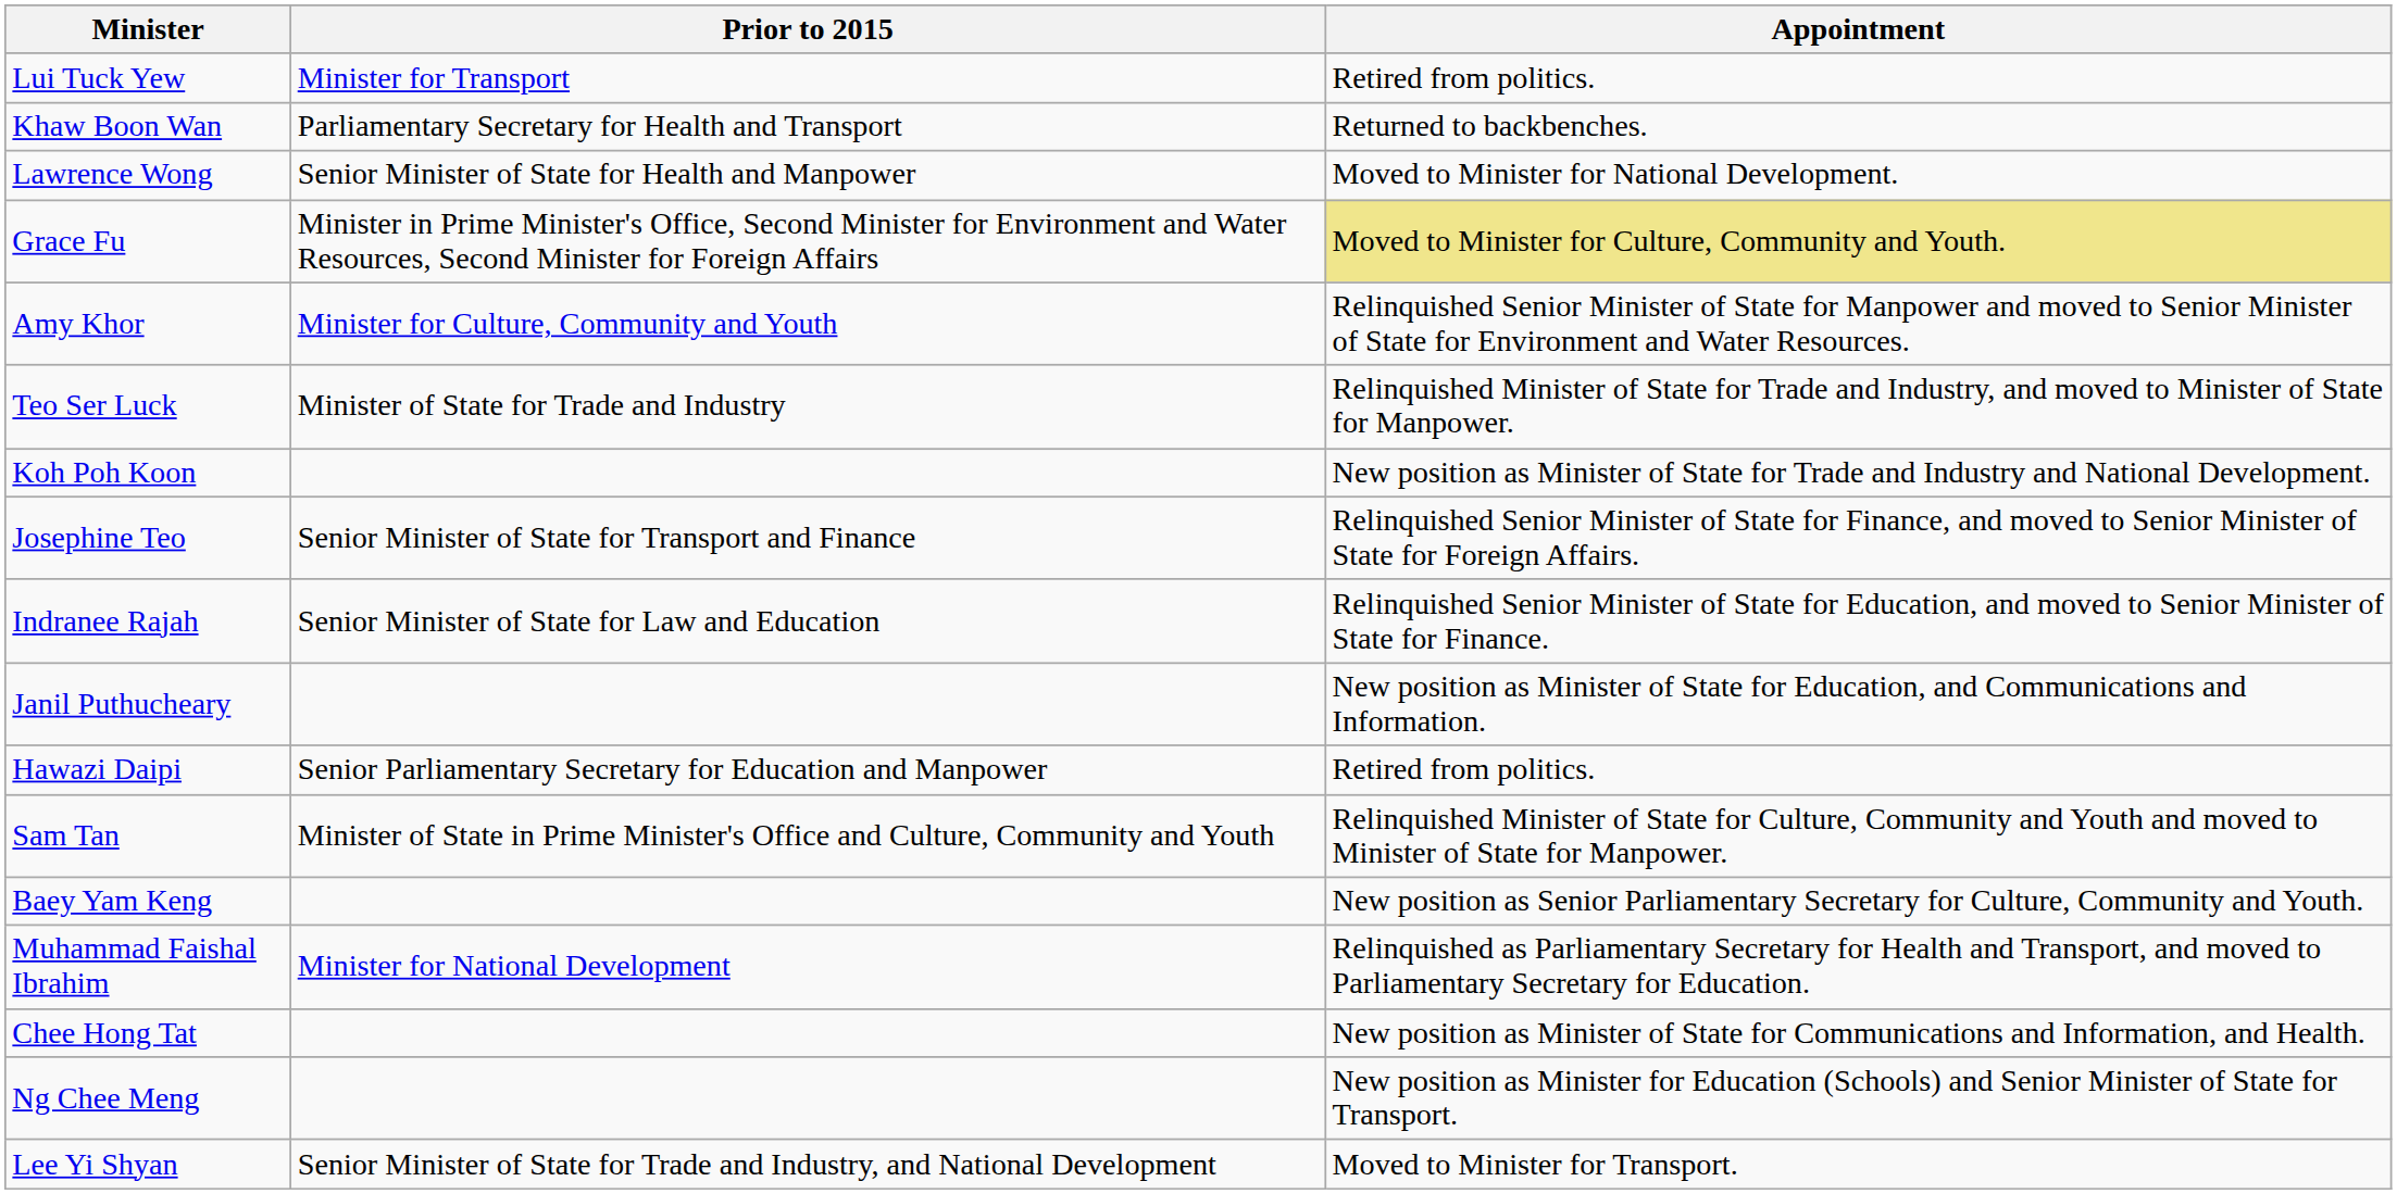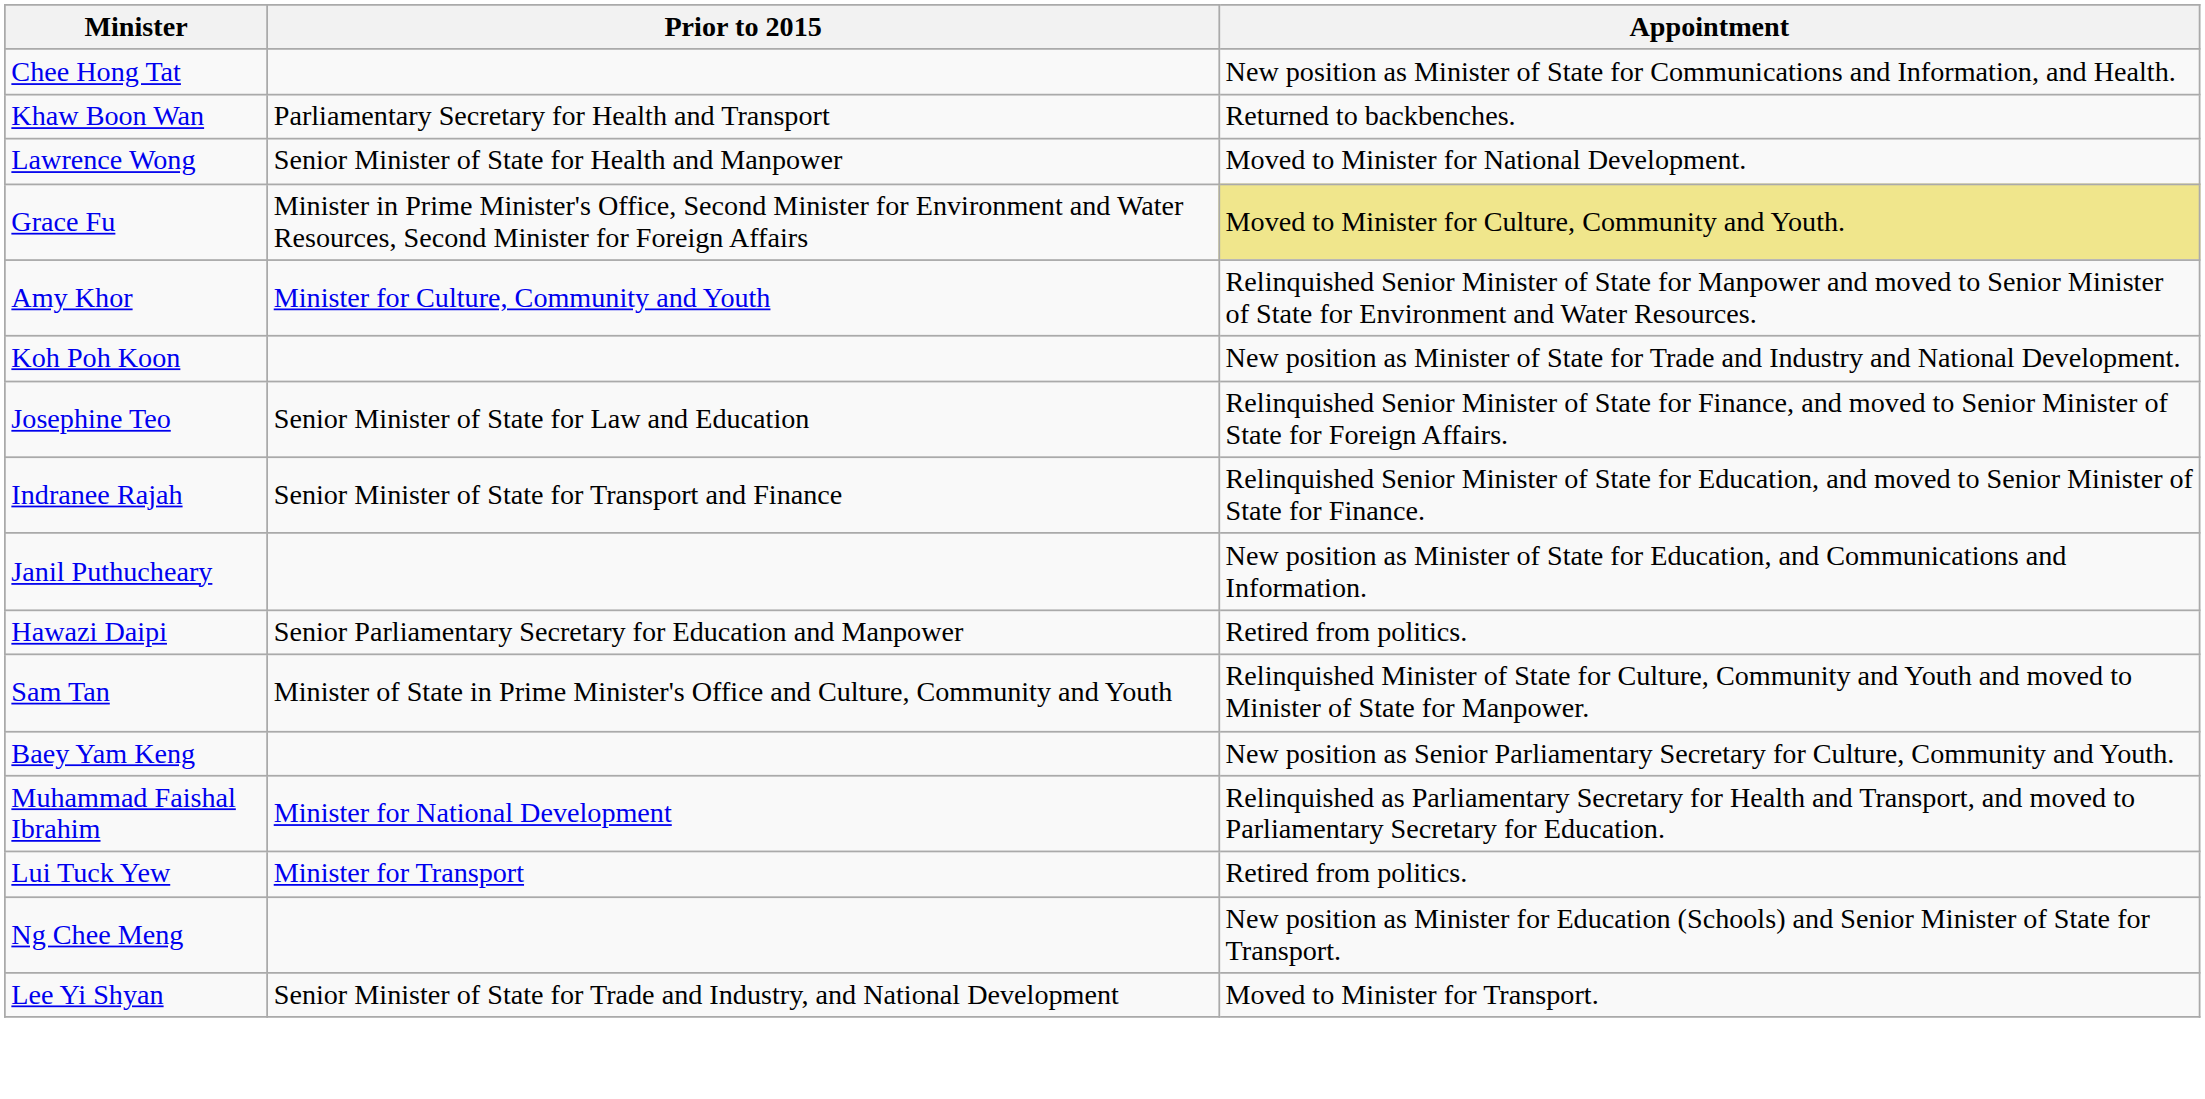 <table class="wikitable">
 <tr>
 <th>Minister</th>
 <th>Prior to 2015</th>
 <th>Appointment</th>
 </tr>
 <tr>
-<td><a href='#'>Lui Tuck Yew</a></td>
-<td><a href='#'>Minister for Transport</a></td>
-<td>Retired from politics.</td>
+<td><a href='#'>Chee Hong Tat</a></td>
+<td></td>
+<td>New position as Minister of State for Communications and Information, and Health.</td>
 </tr>
 <tr>
 <td><a href='#'>Khaw Boon Wan</a></td>
 <td>Parliamentary Secretary for Health and Transport</td>
 <td>Returned to backbenches.</td>
 </tr>
 <tr>
 <td><a href='#'>Lawrence Wong</a></td>
 <td>Senior Minister of State for Health and Manpower</td>
 <td>Moved to Minister for National Development.</td>
 </tr>
 <tr>
 <td><a href='#'>Grace Fu</a></td>
 <td>Minister in Prime Minister's Office, Second Minister for Environment and Water Resources, Second Minister for Foreign Affairs</td>
 <td style="background: khaki;">Moved to Minister for Culture, Community and Youth.</td>
 </tr>
 <tr>
 <td><a href='#'>Amy Khor</a></td>
 <td><a href='#'>Minister for Culture, Community and Youth</a></td>
 <td>Relinquished Senior Minister of State for Manpower and moved to Senior Minister of State for Environment and Water Resources.</td>
 </tr>
 <tr>
-<td><a href='#'>Teo Ser Luck</a></td>
-<td>Minister of State for Trade and Industry</td>
-<td>Relinquished Minister of State for Trade and Industry, and moved to Minister of State for Manpower.</td>
-</tr>
-<tr>
 <td><a href='#'>Koh Poh Koon</a></td>
 <td></td>
 <td>New position as Minister of State for Trade and Industry and National Development.</td>
 </tr>
 <tr>
 <td><a href='#'>Josephine Teo</a></td>
-<td>Senior Minister of State for Transport and Finance</td>
+<td>Senior Minister of State for Law and Education</td>
 <td>Relinquished Senior Minister of State for Finance, and moved to Senior Minister of State for Foreign Affairs.</td>
 </tr>
 <tr>
 <td><a href='#'>Indranee Rajah</a></td>
-<td>Senior Minister of State for Law and Education</td>
+<td>Senior Minister of State for Transport and Finance</td>
 <td>Relinquished Senior Minister of State for Education, and moved to Senior Minister of State for Finance.</td>
 </tr>
 <tr>
 <td><a href='#'>Janil Puthucheary</a></td>
 <td></td>
 <td>New position as Minister of State for Education, and Communications and Information.</td>
 </tr>
 <tr>
 <td><a href='#'>Hawazi Daipi</a></td>
 <td>Senior Parliamentary Secretary for Education and Manpower</td>
 <td>Retired from politics.</td>
 </tr>
 <tr>
 <td><a href='#'>Sam Tan</a></td>
 <td>Minister of State in Prime Minister's Office and Culture, Community and Youth</td>
 <td>Relinquished Minister of State for Culture, Community and Youth and moved to Minister of State for Manpower.</td>
 </tr>
 <tr>
 <td><a href='#'>Baey Yam Keng</a></td>
 <td></td>
 <td>New position as Senior Parliamentary Secretary for Culture, Community and Youth.</td>
 </tr>
 <tr>
 <td><a href='#'>Muhammad Faishal Ibrahim</a></td>
 <td><a href='#'>Minister for National Development</a></td>
 <td>Relinquished as Parliamentary Secretary for Health and Transport, and moved to Parliamentary Secretary for Education.</td>
 </tr>
 <tr>
-<td><a href='#'>Chee Hong Tat</a></td>
-<td></td>
-<td>New position as Minister of State for Communications and Information, and Health.</td>
+<td><a href='#'>Lui Tuck Yew</a></td>
+<td><a href='#'>Minister for Transport</a></td>
+<td>Retired from politics.</td>
 </tr>
 <tr>
 <td><a href='#'>Ng Chee Meng</a></td>
 <td></td>
 <td>New position as Minister for Education (Schools) and Senior Minister of State for Transport.</td>
 </tr>
 <tr>
 <td><a href='#'>Lee Yi Shyan</a></td>
 <td>Senior Minister of State for Trade and Industry, and National Development</td>
 <td>Moved to Minister for Transport.</td>
 </tr>
 </table>
